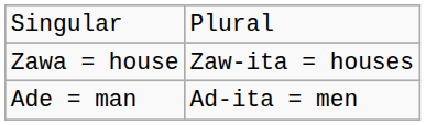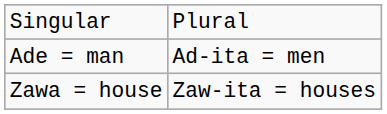 <table class="wikitable">
 <tr>
 <td>Singular</td>
 <td>Plural</td>
 </tr>
 <tr>
+<td>Ade = man</td>
+<td>Ad-ita = men</td>
+</tr>
+<tr>
 <td>Zawa = house</td>
 <td>Zaw-ita = houses</td>
 </tr>
-<tr>
-<td>Ade = man</td>
-<td>Ad-ita = men</td>
-</tr>
 </table>
